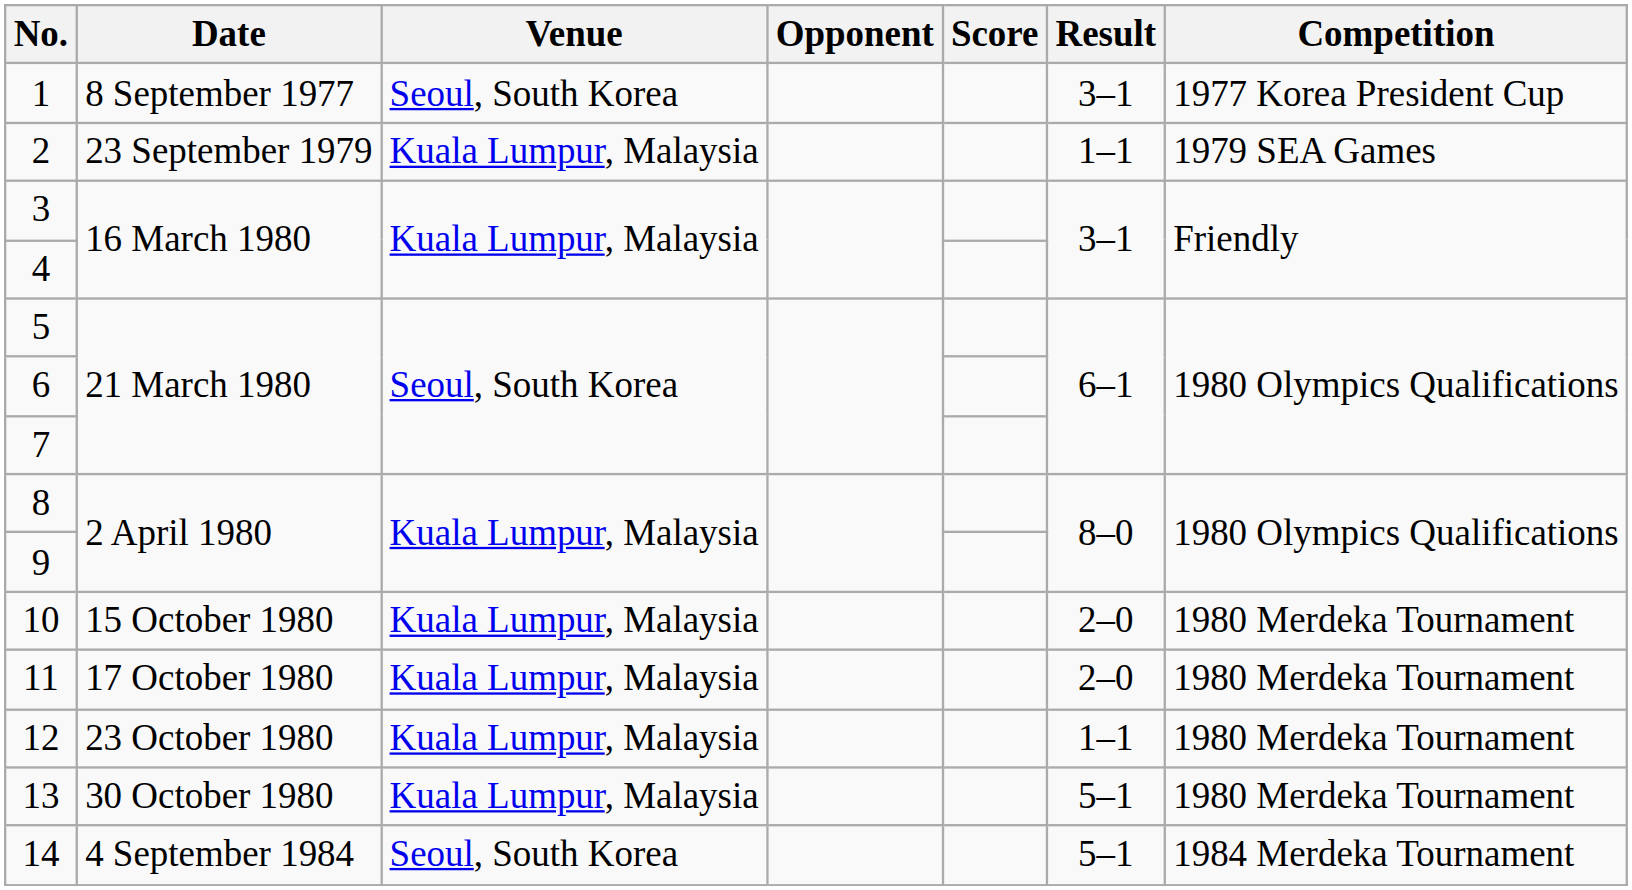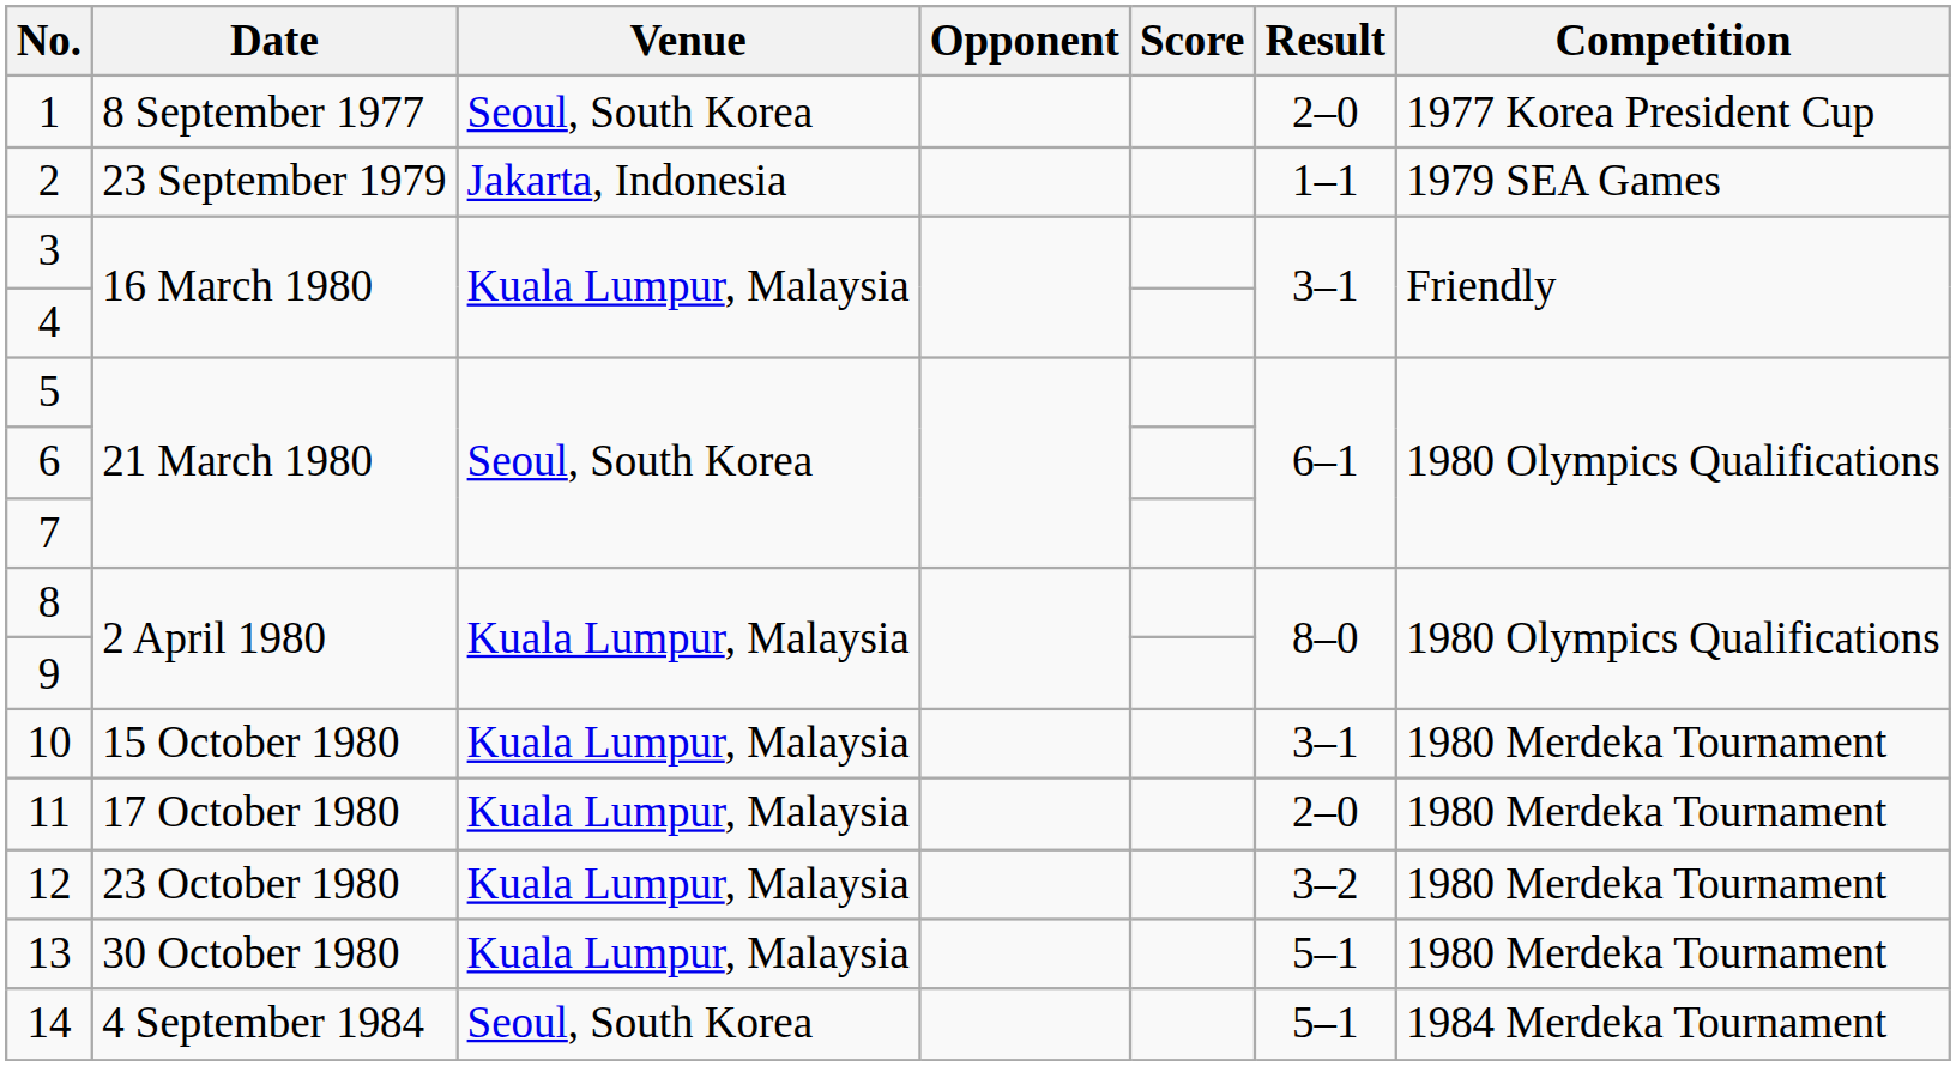 <table class="wikitable sortable">
 <tr>
 <th scope="col">No.</th>
 <th scope="col">Date</th>
 <th scope="col">Venue</th>
 <th scope="col">Opponent</th>
 <th scope="col">Score</th>
 <th scope="col">Result</th>
 <th scope="col">Competition</th>
 </tr>
 <tr>
 <td style="text-align:center">1</td>
 <td>8 September 1977</td>
 <td><a href='#'>Seoul</a>, South Korea</td>
 <td></td>
 <td></td>
-<td style="text-align:center">3–1</td>
+<td style="text-align:center">2–0</td>
 <td>1977 Korea President Cup</td>
 </tr>
 <tr>
 <td style="text-align:center">2</td>
 <td>23 September 1979</td>
-<td><a href='#'>Kuala Lumpur</a>, Malaysia</td>
+<td><a href='#'>Jakarta</a>, Indonesia</td>
 <td></td>
 <td></td>
 <td style="text-align:center">1–1</td>
 <td>1979 SEA Games</td>
 </tr>
 <tr>
 <td style="text-align:center">3</td>
 <td rowspan="2">16 March 1980</td>
 <td rowspan="2"><a href='#'>Kuala Lumpur</a>, Malaysia</td>
 <td rowspan="2"></td>
 <td></td>
 <td rowspan="2" style="text-align:center">3–1</td>
 <td rowspan="2">Friendly</td>
 </tr>
 <tr>
 <td style="text-align:center">4</td>
 <td></td>
 </tr>
 <tr>
 <td style="text-align:center">5</td>
 <td rowspan="3">21 March 1980</td>
 <td rowspan="3"><a href='#'>Seoul</a>, South Korea</td>
 <td rowspan="3"></td>
 <td></td>
 <td rowspan="3" style="text-align:center">6–1</td>
 <td rowspan="3">1980 Olympics Qualifications</td>
 </tr>
 <tr>
 <td style="text-align:center">6</td>
 <td></td>
 </tr>
 <tr>
 <td style="text-align:center">7</td>
 <td></td>
 </tr>
 <tr>
 <td style="text-align:center">8</td>
 <td rowspan="2">2 April 1980</td>
 <td rowspan="2"><a href='#'>Kuala Lumpur</a>, Malaysia</td>
 <td rowspan="2"></td>
 <td></td>
 <td rowspan="2" style="text-align:center">8–0</td>
 <td rowspan="2">1980 Olympics Qualifications</td>
 </tr>
 <tr>
 <td style="text-align:center">9</td>
 <td></td>
 </tr>
 <tr>
 <td style="text-align:center">10</td>
 <td>15 October 1980</td>
 <td><a href='#'>Kuala Lumpur</a>, Malaysia</td>
 <td></td>
 <td></td>
-<td style="text-align:center">2–0</td>
+<td style="text-align:center">3–1</td>
 <td>1980 Merdeka Tournament</td>
 </tr>
 <tr>
 <td style="text-align:center">11</td>
 <td>17 October 1980</td>
 <td><a href='#'>Kuala Lumpur</a>, Malaysia</td>
 <td></td>
 <td></td>
 <td style="text-align:center">2–0</td>
 <td>1980 Merdeka Tournament</td>
 </tr>
 <tr>
 <td style="text-align:center">12</td>
 <td>23 October 1980</td>
 <td><a href='#'>Kuala Lumpur</a>, Malaysia</td>
 <td></td>
 <td></td>
-<td style="text-align:center">1–1</td>
+<td style="text-align:center">3–2</td>
 <td>1980 Merdeka Tournament</td>
 </tr>
 <tr>
 <td style="text-align:center">13</td>
 <td>30 October 1980</td>
 <td><a href='#'>Kuala Lumpur</a>, Malaysia</td>
 <td></td>
 <td></td>
 <td style="text-align:center">5–1</td>
 <td>1980 Merdeka Tournament</td>
 </tr>
 <tr>
 <td style="text-align:center">14</td>
 <td>4 September 1984</td>
 <td><a href='#'>Seoul</a>, South Korea</td>
 <td></td>
 <td></td>
 <td style="text-align:center">5–1</td>
 <td>1984 Merdeka Tournament</td>
 </tr>
 </table>
